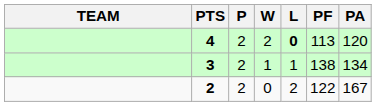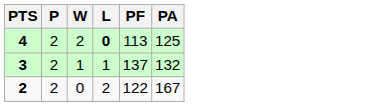 <table class="wikitable" style="text-align: center;">
 <tr>
-<th width="190">TEAM</th>
 <th width="20">PTS</th>
 <th width="20">P</th>
 <th width="20">W</th>
 <th width="20">L</th>
 <th width="20">PF</th>
 <th width="20">PA</th>
 </tr>
 <tr bgcolor=ccffcc>
-<td style="text-align:left;"></td>
 <td><strong>4</strong></td>
 <td>2</td>
 <td>2</td>
 <td><strong>0</strong></td>
 <td>113</td>
-<td>120</td>
+<td>125</td>
 </tr>
 <tr bgcolor=ccffcc>
-<td style="text-align:left;"></td>
 <td><strong>3</strong></td>
 <td>2</td>
 <td>1</td>
 <td>1</td>
-<td>138</td>
-<td>134</td>
+<td>137</td>
+<td>132</td>
 </tr>
 <tr>
-<td style="text-align:left;"></td>
 <td><strong>2</strong></td>
 <td>2</td>
 <td>0</td>
 <td>2</td>
 <td>122</td>
 <td>167</td>
 </tr>
 </table>
